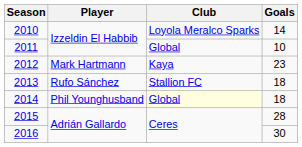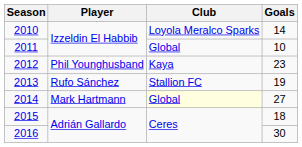 <table class="wikitable">
 <tr>
 <th>Season</th>
 <th>Player</th>
 <th>Club</th>
 <th>Goals</th>
 </tr>
 <tr>
 <td align=center><a href='#'>2010</a></td>
 <td rowspan=2> <a href='#'>Izzeldin El Habbib</a></td>
 <td><a href='#'>Loyola Meralco Sparks</a></td>
 <td align=center>14</td>
 </tr>
 <tr>
 <td align=center><a href='#'>2011</a></td>
 <td><a href='#'>Global</a></td>
 <td align=center>10</td>
 </tr>
 <tr>
 <td align=center><a href='#'>2012</a></td>
-<td> <a href='#'>Mark Hartmann</a></td>
+<td> <a href='#'>Phil Younghusband</a></td>
 <td><a href='#'>Kaya</a></td>
 <td align=center>23</td>
 </tr>
 <tr>
 <td align=center><a href='#'>2013</a></td>
 <td> <a href='#'>Rufo Sánchez</a></td>
 <td><a href='#'>Stallion FC</a></td>
-<td align=center>18</td>
+<td align=center>19</td>
 </tr>
 <tr>
 <td align=center><a href='#'>2014</a></td>
-<td> <a href='#'>Phil Younghusband</a></td>
+<td> <a href='#'>Mark Hartmann</a></td>
 <td style="background: lightyellow;"><a href='#'>Global</a></td>
-<td align=center>18</td>
+<td align=center>27</td>
 </tr>
 <tr>
 <td align=center><a href='#'>2015</a></td>
 <td rowspan=2> <a href='#'>Adrián Gallardo</a></td>
 <td rowspan=2><a href='#'>Ceres</a></td>
-<td align=center>28</td>
+<td align=center>18</td>
 </tr>
 <tr>
 <td align=center><a href='#'>2016</a></td>
 <td align=center>30</td>
 </tr>
 </table>
